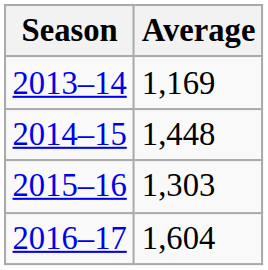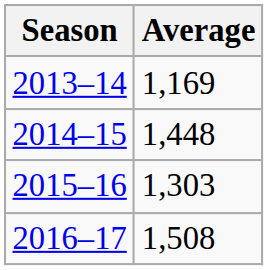 <table class="wikitable">
 <tr>
 <th>Season</th>
 <th>Average</th>
 </tr>
 <tr>
 <td><a href='#'>2013–14</a></td>
 <td>1,169</td>
 </tr>
 <tr>
 <td><a href='#'>2014–15</a></td>
 <td> 1,448</td>
 </tr>
 <tr>
 <td><a href='#'>2015–16</a></td>
 <td> 1,303</td>
 </tr>
 <tr>
 <td><a href='#'>2016–17</a></td>
-<td> 1,604</td>
+<td> 1,508</td>
 </tr>
 </table>
